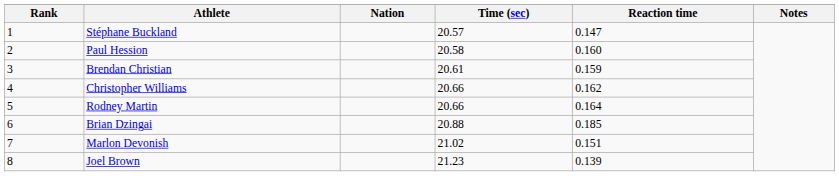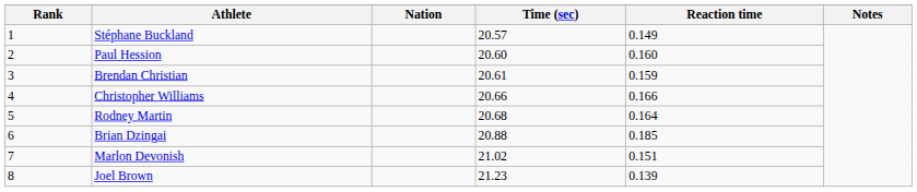 <table class="wikitable" width=90%>
 <tr>
 </tr>
 <tr>
 <th>Rank</th>
 <th>Athlete</th>
 <th>Nation</th>
 <th>Time (<a href='#'>sec</a>)</th>
 <th>Reaction time</th>
 <th>Notes</th>
 </tr>
 <tr>
 <td>1</td>
 <td><a href='#'>Stéphane Buckland</a></td>
 <td></td>
 <td>20.57</td>
-<td>0.147</td>
+<td>0.149</td>
 </tr>
 <tr>
 <td>2</td>
 <td><a href='#'>Paul Hession</a></td>
 <td></td>
-<td>20.58</td>
+<td>20.60</td>
 <td>0.160</td>
 </tr>
 <tr>
 <td>3</td>
 <td><a href='#'>Brendan Christian</a></td>
 <td></td>
 <td>20.61</td>
 <td>0.159</td>
 </tr>
 <tr>
 <td>4</td>
 <td><a href='#'>Christopher Williams</a></td>
 <td></td>
 <td>20.66</td>
-<td>0.162</td>
+<td>0.166</td>
 </tr>
 <tr>
 <td>5</td>
 <td><a href='#'>Rodney Martin</a></td>
 <td></td>
-<td>20.66</td>
+<td>20.68</td>
 <td>0.164</td>
 </tr>
 <tr>
 <td>6</td>
 <td><a href='#'>Brian Dzingai</a></td>
 <td></td>
 <td>20.88</td>
 <td>0.185</td>
 </tr>
 <tr>
 <td>7</td>
 <td><a href='#'>Marlon Devonish</a></td>
 <td></td>
 <td>21.02</td>
 <td>0.151</td>
 </tr>
 <tr>
 <td>8</td>
 <td><a href='#'>Joel Brown</a></td>
 <td></td>
 <td>21.23</td>
 <td>0.139</td>
 </tr>
 </table>
